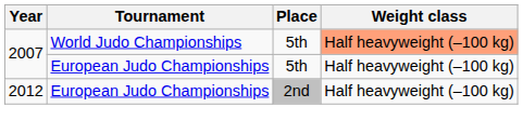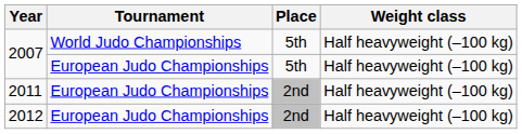 <table class=wikitable>
 <tr>
 <th>Year</th>
 <th>Tournament</th>
 <th>Place</th>
 <th>Weight class</th>
 </tr>
 <tr>
 <td rowspan=2>2007</td>
 <td><a href='#'>World Judo Championships</a></td>
 <td align="center">5th</td>
-<td style="background: lightsalmon;">Half heavyweight (–100 kg)</td>
+<td>Half heavyweight (–100 kg)</td>
 </tr>
 <tr>
 <td><a href='#'>European Judo Championships</a></td>
 <td align="center">5th</td>
+<td>Half heavyweight (–100 kg)</td>
+</tr>
+<tr>
+<td>2011</td>
+<td><a href='#'>European Judo Championships</a></td>
+<td align="center" bgcolor=silver>2nd</td>
 <td>Half heavyweight (–100 kg)</td>
 </tr>
 <tr>
 <td>2012</td>
 <td><a href='#'>European Judo Championships</a></td>
 <td align="center" bgcolor=silver>2nd</td>
 <td>Half heavyweight (–100 kg)</td>
 </tr>
 </table>
